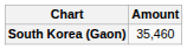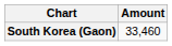 <table class="wikitable plainrowheaders">
 <tr>
 <th>Chart</th>
 <th>Amount</th>
 </tr>
 <tr>
 <th scope="row">South Korea (Gaon)</th>
-<td align="center">35,460</td>
+<td align="center">33,460</td>
 </tr>
 </table>
